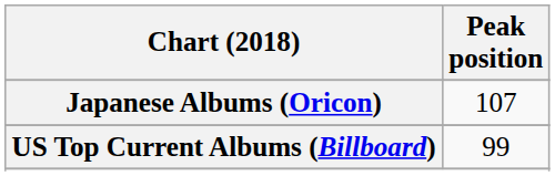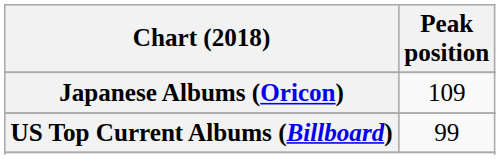 <table class="wikitable sortable plainrowheaders" style="text-align:center">
 <tr>
 <th scope="col">Chart (2018)</th>
 <th scope="col">Peak<br> position</th>
 </tr>
 <tr>
 </tr>
 <tr>
 <th scope="row">Japanese Albums (<a href='#'>Oricon</a>)</th>
-<td>107</td>
+<td>109</td>
 </tr>
 <tr>
 </tr>
 <tr>
 </tr>
 <tr>
 </tr>
 <tr>
 <th scope="row">US Top Current Albums (<em><a href='#'>Billboard</a></em>)</th>
 <td>99</td>
 </tr>
 <tr>
 </tr>
 <tr>
 </tr>
 </table>
